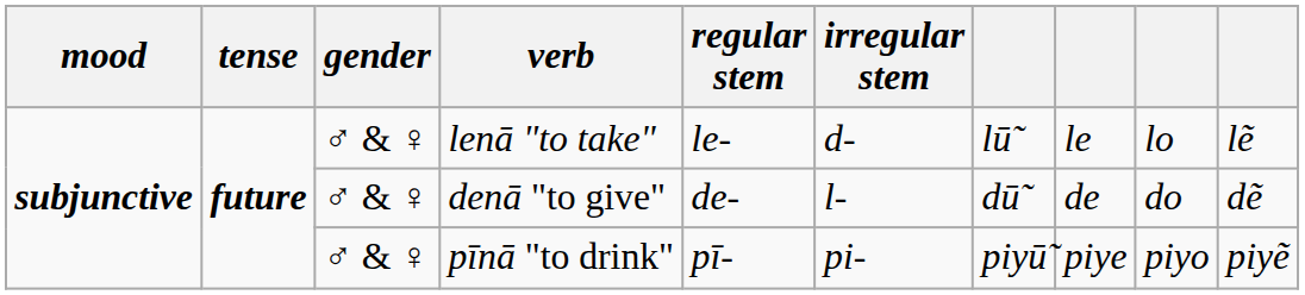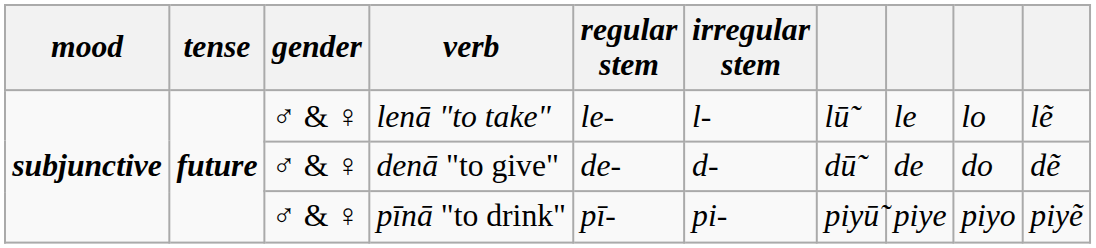 <table class="wikitable">
 <tr>
 <th><em>mood</em></th>
 <th><em>tense</em></th>
 <th><em>gender</em></th>
 <th><strong><em>verb</em></strong></th>
 <th><em>regular</em><br><em>stem</em></th>
 <th><em>irregular</em><br><em>stem</em></th>
 <th></th>
 <th></th>
 <th></th>
 <th></th>
 </tr>
 <tr>
 <td rowspan="3"><strong><em>subjunctive</em></strong></td>
 <td rowspan="3"><strong><em>future</em></strong></td>
 <td>♂ & ♀</td>
 <td><em>lenā "to take"</em></td>
 <td><em>le-</em></td>
-<td><em>d-</em></td>
+<td><em>l-</em></td>
 <td><em>lū̃</em></td>
 <td><em>le</em></td>
 <td><em>lo</em></td>
 <td><em>lẽ</em></td>
 </tr>
 <tr>
 <td>♂ & ♀</td>
 <td><em>denā</em> "to give"</td>
 <td><em>de-</em></td>
-<td><em>l-</em></td>
+<td><em>d-</em></td>
 <td><em>dū̃</em></td>
 <td><em>de</em></td>
 <td><em>do</em></td>
 <td><em>dẽ</em></td>
 </tr>
 <tr>
 <td>♂ & ♀</td>
 <td><em>pīnā</em> "to drink"</td>
 <td><em>pī-</em></td>
 <td><em>pi-</em></td>
 <td><em>piyū̃</em></td>
 <td><em>piye</em></td>
 <td><em>piyo</em></td>
 <td><em>piyẽ</em></td>
 </tr>
 </table>
